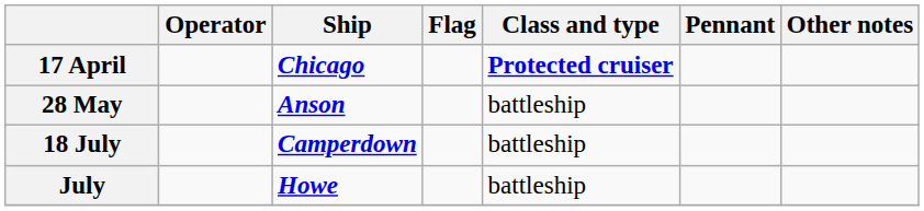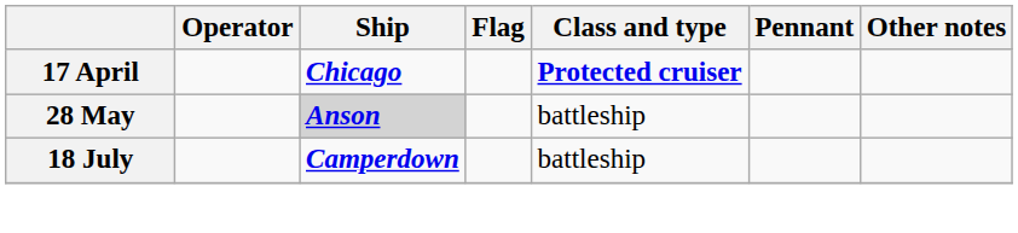 <table Class="wikitable">
 <tr>
 <th width="90"></th>
 <th>Operator</th>
 <th>Ship</th>
 <th>Flag</th>
 <th>Class and type</th>
 <th>Pennant</th>
 <th>Other notes</th>
 </tr>
 <tr ---->
 <th>17 April</th>
 <td></td>
 <td><a href='#'><strong><em>Chicago</em></strong></a></td>
 <td></td>
 <td><strong><a href='#'>Protected cruiser</a></strong></td>
 <td></td>
 <td></td>
 </tr>
 <tr ---->
 <th>28 May</th>
 <td></td>
-<td><a href='#'><strong><em>Anson</em></strong></a></td>
+<td style="background: lightgrey;"><a href='#'><strong><em>Anson</em></strong></a></td>
 <td></td>
 <td> battleship</td>
 <td></td>
 <td></td>
 </tr>
 <tr ---->
 <th>18 July</th>
 <td></td>
 <td><a href='#'><strong><em>Camperdown</em></strong></a></td>
 <td></td>
 <td> battleship</td>
 <td></td>
 <td></td>
 </tr>
 <tr ---->
-<th>July</th>
-<td></td>
-<td><a href='#'><strong><em>Howe</em></strong></a></td>
-<td></td>
-<td> battleship</td>
-<td></td>
-<td></td>
-</tr>
-<tr ---->
 </tr>
 </table>
